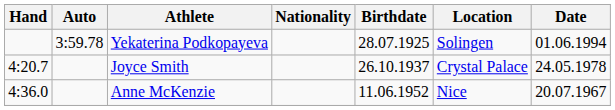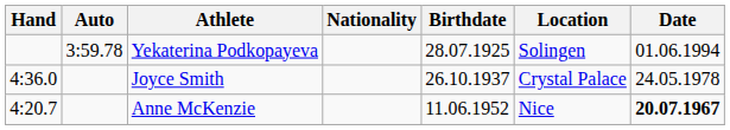 <table class="wikitable">
 <tr>
 <th>Hand</th>
 <th>Auto</th>
 <th>Athlete</th>
 <th>Nationality</th>
 <th>Birthdate</th>
 <th>Location</th>
 <th>Date</th>
 </tr>
 <tr>
 <td></td>
 <td>3:59.78</td>
 <td><a href='#'>Yekaterina Podkopayeva</a></td>
 <td></td>
 <td>28.07.1925</td>
 <td><a href='#'>Solingen</a></td>
 <td>01.06.1994</td>
 </tr>
 <tr>
-<td>4:20.7</td>
+<td>4:36.0</td>
 <td></td>
 <td><a href='#'>Joyce Smith</a></td>
 <td></td>
 <td>26.10.1937</td>
 <td><a href='#'>Crystal Palace</a></td>
 <td>24.05.1978</td>
 </tr>
 <tr>
-<td>4:36.0</td>
+<td>4:20.7</td>
 <td></td>
 <td><a href='#'>Anne McKenzie</a></td>
 <td></td>
 <td>11.06.1952</td>
 <td><a href='#'>Nice</a></td>
-<td>20.07.1967</td>
+<td><strong>20.07.1967</strong></td>
 </tr>
 <tr>
 </tr>
 </table>
